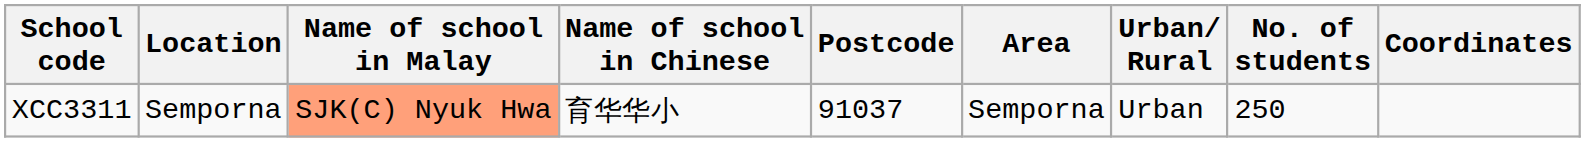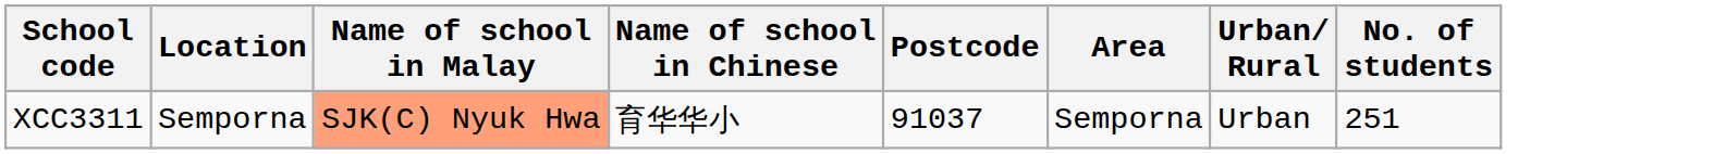 <table class="wikitable sortable">
 <tr>
 <th>School<br>code</th>
 <th>Location</th>
 <th>Name of school<br>in Malay</th>
 <th>Name of school<br>in Chinese</th>
 <th>Postcode</th>
 <th>Area</th>
 <th>Urban/<br>Rural</th>
 <th>No. of<br>students</th>
-<th>Coordinates</th>
 </tr>
 <tr>
 <td>XCC3311</td>
 <td>Semporna</td>
 <td style="background: lightsalmon;">SJK(C) Nyuk Hwa</td>
 <td>育华华小</td>
 <td>91037</td>
 <td>Semporna</td>
 <td>Urban</td>
-<td>250</td>
-<td></td>
+<td>251</td>
 </tr>
 </table>
